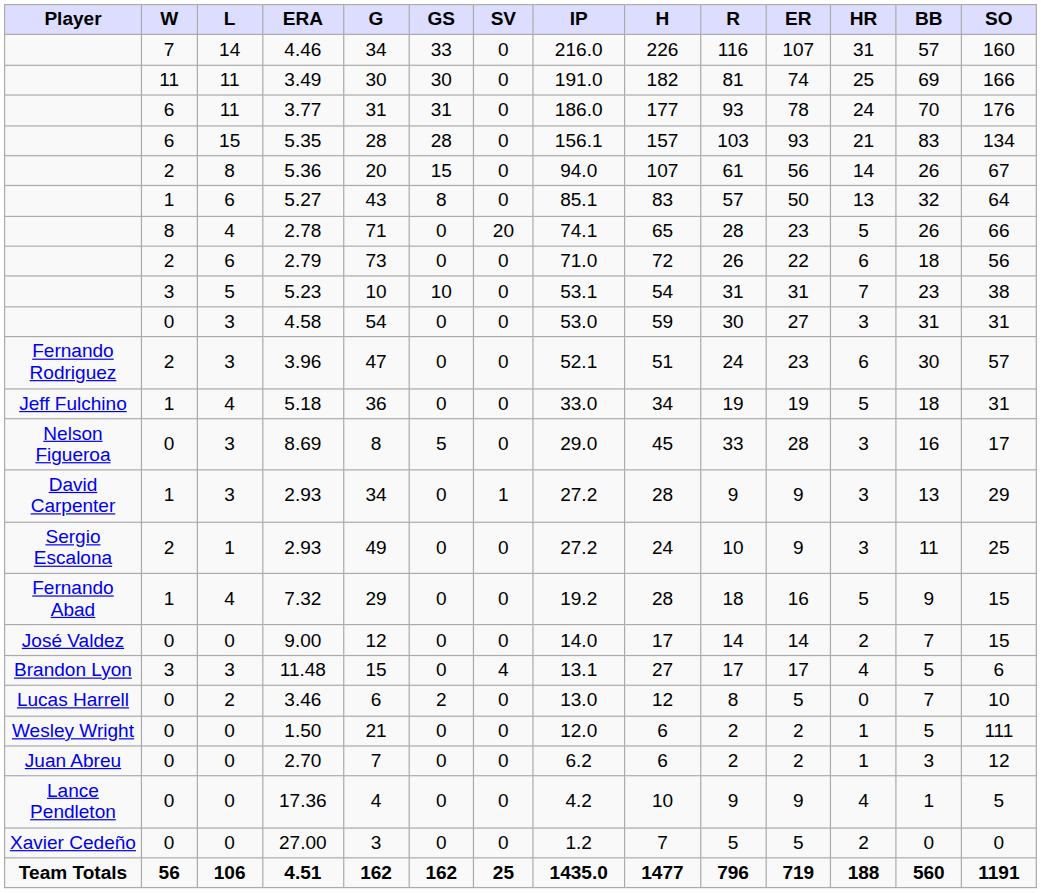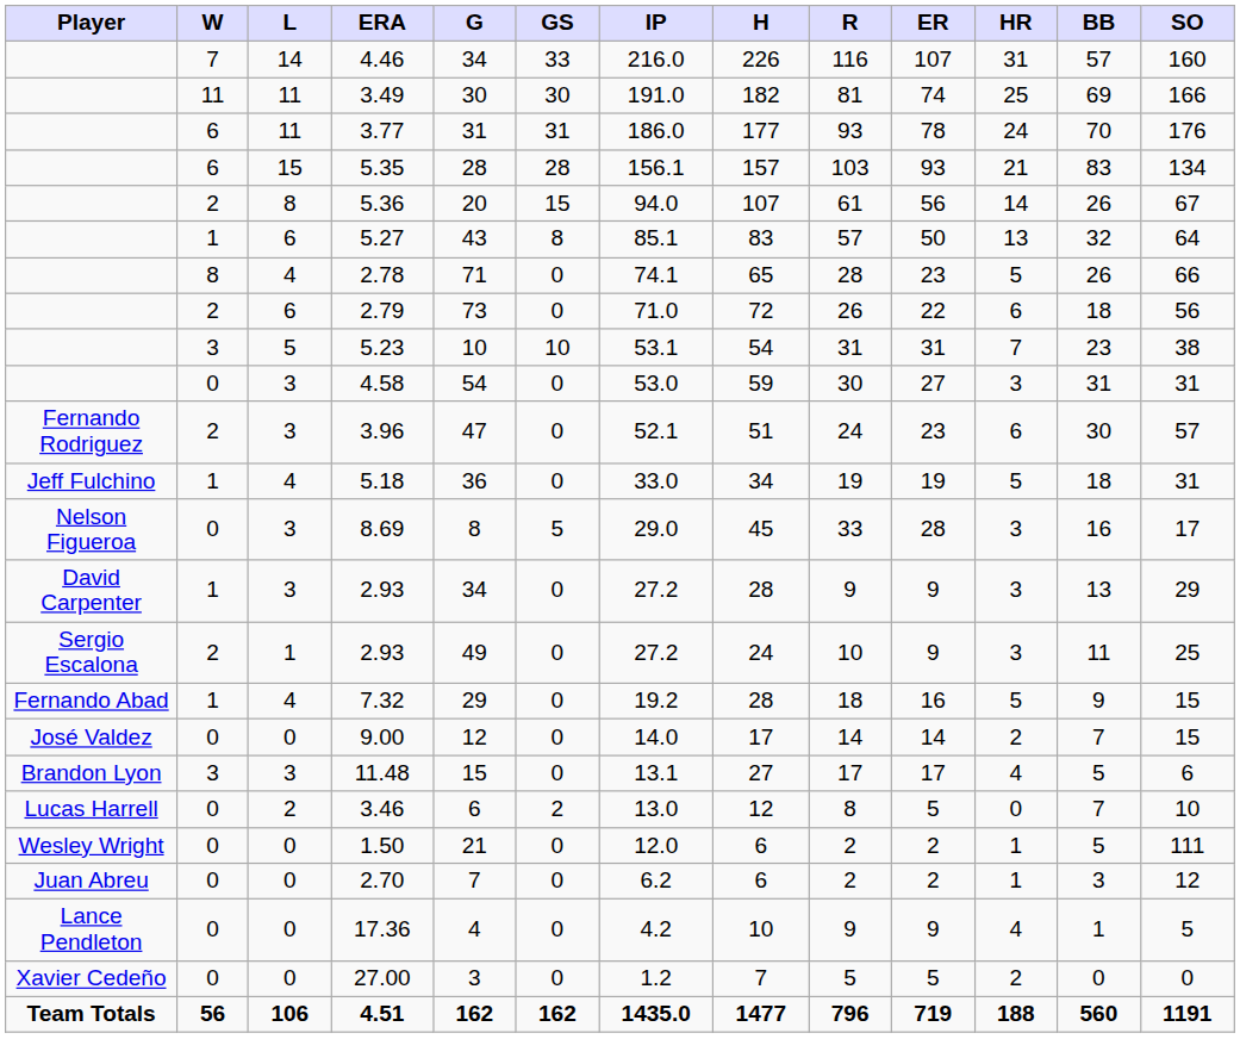 <table class="wikitable sortable">
 <tr>
 <th style="background:#ddf; width:5%;">Player</th>
 <th style="background:#ddf; width:3%;">W</th>
 <th style="background:#ddf; width:3%;">L</th>
 <th style="background:#ddf; width:3%;">ERA</th>
 <th style="background:#ddf; width:3%;">G</th>
 <th style="background:#ddf; width:3%;">GS</th>
-<th style="background:#ddf; width:3%;">SV</th>
 <th style="background:#ddf; width:3%;">IP</th>
 <th style="background:#ddf; width:3%;">H</th>
 <th style="background:#ddf; width:3%;">R</th>
 <th style="background:#ddf; width:3%;">ER</th>
 <th style="background:#ddf; width:3%;">HR</th>
 <th style="background:#ddf; width:3%;">BB</th>
 <th style="background:#ddf; width:3%;">SO</th>
 </tr>
 <tr style="text-align:center;">
 <td></td>
 <td>7</td>
 <td>14</td>
 <td>4.46</td>
 <td>34</td>
 <td>33</td>
-<td>0</td>
 <td>216.0</td>
 <td>226</td>
 <td>116</td>
 <td>107</td>
 <td>31</td>
 <td>57</td>
 <td>160</td>
 </tr>
 <tr style="text-align:center;">
 <td></td>
 <td>11</td>
 <td>11</td>
 <td>3.49</td>
 <td>30</td>
 <td>30</td>
-<td>0</td>
 <td>191.0</td>
 <td>182</td>
 <td>81</td>
 <td>74</td>
 <td>25</td>
 <td>69</td>
 <td>166</td>
 </tr>
 <tr style="text-align:center;">
 <td></td>
 <td>6</td>
 <td>11</td>
 <td>3.77</td>
 <td>31</td>
 <td>31</td>
-<td>0</td>
 <td>186.0</td>
 <td>177</td>
 <td>93</td>
 <td>78</td>
 <td>24</td>
 <td>70</td>
 <td>176</td>
 </tr>
 <tr style="text-align:center;">
 <td></td>
 <td>6</td>
 <td>15</td>
 <td>5.35</td>
 <td>28</td>
 <td>28</td>
-<td>0</td>
 <td>156.1</td>
 <td>157</td>
 <td>103</td>
 <td>93</td>
 <td>21</td>
 <td>83</td>
 <td>134</td>
 </tr>
 <tr style="text-align:center;">
 <td></td>
 <td>2</td>
 <td>8</td>
 <td>5.36</td>
 <td>20</td>
 <td>15</td>
-<td>0</td>
 <td>94.0</td>
 <td>107</td>
 <td>61</td>
 <td>56</td>
 <td>14</td>
 <td>26</td>
 <td>67</td>
 </tr>
 <tr style="text-align:center;">
 <td></td>
 <td>1</td>
 <td>6</td>
 <td>5.27</td>
 <td>43</td>
 <td>8</td>
-<td>0</td>
 <td>85.1</td>
 <td>83</td>
 <td>57</td>
 <td>50</td>
 <td>13</td>
 <td>32</td>
 <td>64</td>
 </tr>
 <tr style="text-align:center;">
 <td></td>
 <td>8</td>
 <td>4</td>
 <td>2.78</td>
 <td>71</td>
 <td>0</td>
-<td>20</td>
 <td>74.1</td>
 <td>65</td>
 <td>28</td>
 <td>23</td>
 <td>5</td>
 <td>26</td>
 <td>66</td>
 </tr>
 <tr style="text-align:center;">
 <td></td>
 <td>2</td>
 <td>6</td>
 <td>2.79</td>
 <td>73</td>
-<td>0</td>
 <td>0</td>
 <td>71.0</td>
 <td>72</td>
 <td>26</td>
 <td>22</td>
 <td>6</td>
 <td>18</td>
 <td>56</td>
 </tr>
 <tr style="text-align:center;">
 <td></td>
 <td>3</td>
 <td>5</td>
 <td>5.23</td>
 <td>10</td>
 <td>10</td>
-<td>0</td>
 <td>53.1</td>
 <td>54</td>
 <td>31</td>
 <td>31</td>
 <td>7</td>
 <td>23</td>
 <td>38</td>
 </tr>
 <tr style="text-align:center;">
 <td></td>
 <td>0</td>
 <td>3</td>
 <td>4.58</td>
 <td>54</td>
-<td>0</td>
 <td>0</td>
 <td>53.0</td>
 <td>59</td>
 <td>30</td>
 <td>27</td>
 <td>3</td>
 <td>31</td>
 <td>31</td>
 </tr>
 <tr align=center>
 <td><a href='#'>Fernando Rodriguez</a></td>
 <td>2</td>
 <td>3</td>
 <td>3.96</td>
 <td>47</td>
 <td>0</td>
-<td>0</td>
 <td>52.1</td>
 <td>51</td>
 <td>24</td>
 <td>23</td>
 <td>6</td>
 <td>30</td>
 <td>57</td>
 </tr>
 <tr align=center>
 <td><a href='#'>Jeff Fulchino</a></td>
 <td>1</td>
 <td>4</td>
 <td>5.18</td>
 <td>36</td>
-<td>0</td>
 <td>0</td>
 <td>33.0</td>
 <td>34</td>
 <td>19</td>
 <td>19</td>
 <td>5</td>
 <td>18</td>
 <td>31</td>
 </tr>
 <tr align=center>
 <td><a href='#'>Nelson Figueroa</a></td>
 <td>0</td>
 <td>3</td>
 <td>8.69</td>
 <td>8</td>
 <td>5</td>
-<td>0</td>
 <td>29.0</td>
 <td>45</td>
 <td>33</td>
 <td>28</td>
 <td>3</td>
 <td>16</td>
 <td>17</td>
 </tr>
 <tr align=center>
 <td><a href='#'>David Carpenter</a></td>
 <td>1</td>
 <td>3</td>
 <td>2.93</td>
 <td>34</td>
 <td>0</td>
-<td>1</td>
 <td>27.2</td>
 <td>28</td>
 <td>9</td>
 <td>9</td>
 <td>3</td>
 <td>13</td>
 <td>29</td>
 </tr>
 <tr align=center>
 <td><a href='#'>Sergio Escalona</a></td>
 <td>2</td>
 <td>1</td>
 <td>2.93</td>
 <td>49</td>
-<td>0</td>
 <td>0</td>
 <td>27.2</td>
 <td>24</td>
 <td>10</td>
 <td>9</td>
 <td>3</td>
 <td>11</td>
 <td>25</td>
 </tr>
 <tr align=center>
 <td><a href='#'>Fernando Abad</a></td>
 <td>1</td>
 <td>4</td>
 <td>7.32</td>
 <td>29</td>
 <td>0</td>
-<td>0</td>
 <td>19.2</td>
 <td>28</td>
 <td>18</td>
 <td>16</td>
 <td>5</td>
 <td>9</td>
 <td>15</td>
 </tr>
 <tr align=center>
 <td><a href='#'>José Valdez</a></td>
 <td>0</td>
 <td>0</td>
 <td>9.00</td>
 <td>12</td>
-<td>0</td>
 <td>0</td>
 <td>14.0</td>
 <td>17</td>
 <td>14</td>
 <td>14</td>
 <td>2</td>
 <td>7</td>
 <td>15</td>
 </tr>
 <tr align=center>
 <td><a href='#'>Brandon Lyon</a></td>
 <td>3</td>
 <td>3</td>
 <td>11.48</td>
 <td>15</td>
 <td>0</td>
-<td>4</td>
 <td>13.1</td>
 <td>27</td>
 <td>17</td>
 <td>17</td>
 <td>4</td>
 <td>5</td>
 <td>6</td>
 </tr>
 <tr align=center>
 <td><a href='#'>Lucas Harrell</a></td>
 <td>0</td>
 <td>2</td>
 <td>3.46</td>
 <td>6</td>
 <td>2</td>
-<td>0</td>
 <td>13.0</td>
 <td>12</td>
 <td>8</td>
 <td>5</td>
 <td>0</td>
 <td>7</td>
 <td>10</td>
 </tr>
 <tr align=center>
 <td><a href='#'>Wesley Wright</a></td>
 <td>0</td>
 <td>0</td>
 <td>1.50</td>
 <td>21</td>
-<td>0</td>
 <td>0</td>
 <td>12.0</td>
 <td>6</td>
 <td>2</td>
 <td>2</td>
 <td>1</td>
 <td>5</td>
 <td>111</td>
 </tr>
 <tr align=center>
 <td><a href='#'>Juan Abreu</a></td>
 <td>0</td>
 <td>0</td>
 <td>2.70</td>
 <td>7</td>
 <td>0</td>
-<td>0</td>
 <td>6.2</td>
 <td>6</td>
 <td>2</td>
 <td>2</td>
 <td>1</td>
 <td>3</td>
 <td>12</td>
 </tr>
 <tr align=center>
 <td><a href='#'>Lance Pendleton</a></td>
 <td>0</td>
 <td>0</td>
 <td>17.36</td>
 <td>4</td>
-<td>0</td>
 <td>0</td>
 <td>4.2</td>
 <td>10</td>
 <td>9</td>
 <td>9</td>
 <td>4</td>
 <td>1</td>
 <td>5</td>
 </tr>
 <tr align=center>
 <td><a href='#'>Xavier Cedeño</a></td>
 <td>0</td>
 <td>0</td>
 <td>27.00</td>
 <td>3</td>
 <td>0</td>
-<td>0</td>
 <td>1.2</td>
 <td>7</td>
 <td>5</td>
 <td>5</td>
 <td>2</td>
 <td>0</td>
 <td>0</td>
 </tr>
 <tr align=center>
 <td><strong>Team Totals</strong></td>
 <td><strong>56</strong></td>
 <td><strong>106</strong></td>
 <td><strong>4.51</strong></td>
 <td><strong>162</strong></td>
 <td><strong>162</strong></td>
-<td><strong>25</strong></td>
 <td><strong>1435.0</strong></td>
 <td><strong>1477</strong></td>
 <td><strong>796</strong></td>
 <td><strong>719</strong></td>
 <td><strong>188</strong></td>
 <td><strong>560</strong></td>
 <td><strong>1191</strong></td>
 </tr>
 </table>
